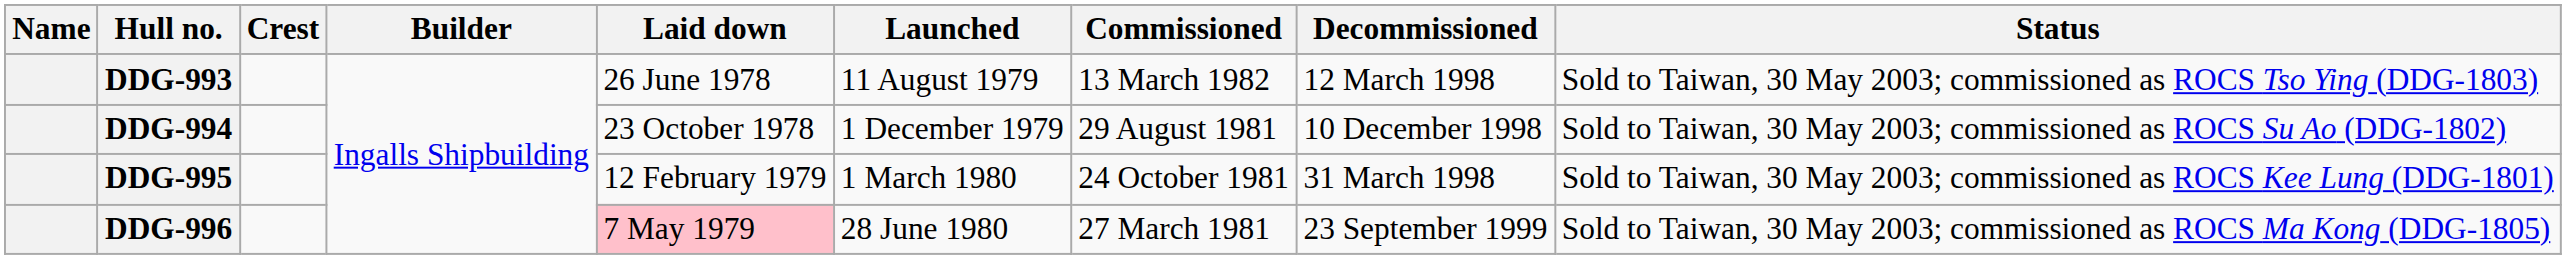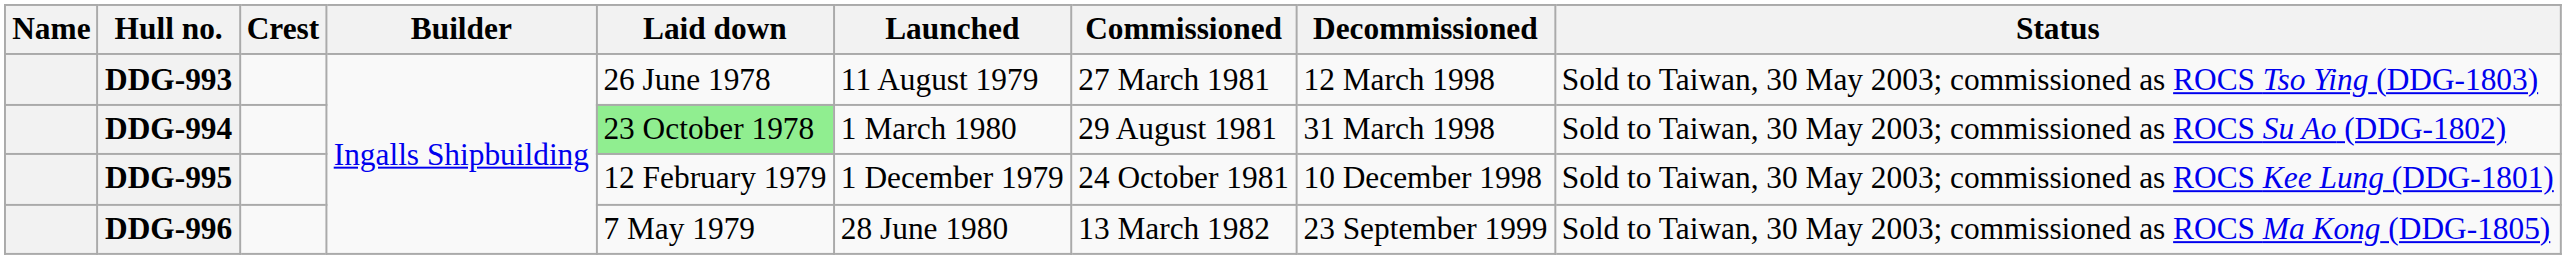 <table class="wikitable sortable plainrowheaders">
 <tr>
 <th scope="col">Name</th>
 <th scope="col">Hull no.</th>
 <th scope="col">Crest</th>
 <th scope="col">Builder</th>
 <th scope="col">Laid down</th>
 <th scope="col">Launched</th>
 <th scope="col">Commissioned</th>
 <th scope="col">Decommissioned</th>
 <th scope="col">Status</th>
 </tr>
 <tr>
 <th scope="row"></th>
 <th scope="row" style="white-space: nowrap;">DDG-993</th>
 <td></td>
 <td rowspan=4><a href='#'>Ingalls Shipbuilding</a></td>
 <td>26 June 1978</td>
 <td>11 August 1979</td>
-<td>13 March 1982</td>
+<td>27 March 1981</td>
 <td>12 March 1998</td>
 <td data-sort-value="30 May 2003">Sold to Taiwan, 30 May 2003; commissioned as <a href='#'>ROCS <em>Tso Ying</em> (DDG-1803)</a></td>
 </tr>
 <tr>
 <th scope="row"></th>
 <th scope="row">DDG-994</th>
 <td></td>
-<td>23 October 1978</td>
-<td>1 December 1979</td>
+<td style="background: lightgreen;">23 October 1978</td>
+<td>1 March 1980</td>
 <td>29 August 1981</td>
-<td>10 December 1998</td>
+<td>31 March 1998</td>
 <td data-sort-value="30 May 2003">Sold to Taiwan, 30 May 2003; commissioned as <a href='#'>ROCS <em>Su Ao</em> (DDG-1802)</a></td>
 </tr>
 <tr>
 <th scope="row"></th>
 <th scope="row">DDG-995</th>
 <td></td>
 <td>12 February 1979</td>
-<td>1 March 1980</td>
+<td>1 December 1979</td>
 <td>24 October 1981</td>
-<td>31 March 1998</td>
+<td>10 December 1998</td>
 <td data-sort-value="30 May 2003">Sold to Taiwan, 30 May 2003; commissioned as <a href='#'>ROCS <em>Kee Lung</em> (DDG-1801)</a></td>
 </tr>
 <tr>
 <th scope="row"></th>
 <th scope="row">DDG-996</th>
 <td></td>
-<td style="background: pink;">7 May 1979</td>
+<td>7 May 1979</td>
 <td>28 June 1980</td>
-<td>27 March 1981</td>
+<td>13 March 1982</td>
 <td>23 September 1999</td>
 <td data-sort-value="30 May 2003">Sold to Taiwan, 30 May 2003; commissioned as <a href='#'>ROCS <em>Ma Kong</em> (DDG-1805)</a></td>
 </tr>
 </table>
